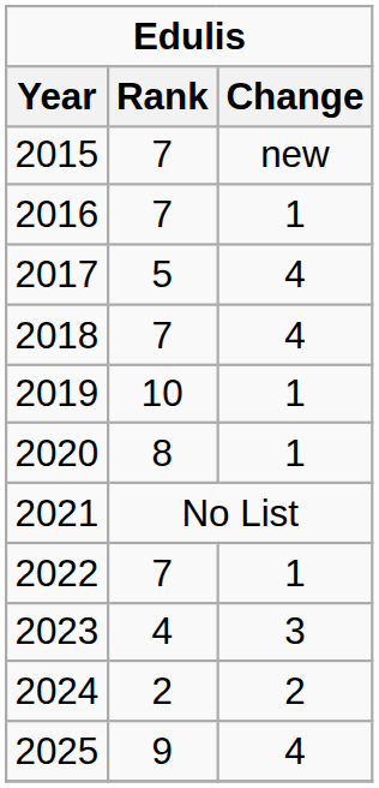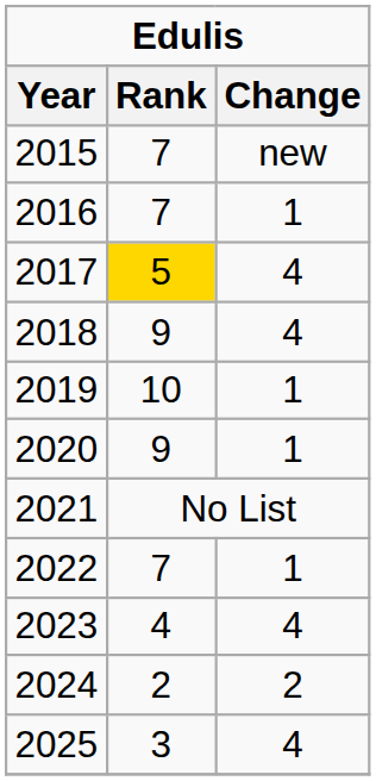 <table class="wikitable" style="font-size: 90%; text-align: center;">
 <tr>
 <td colspan="3"><strong>Edulis</strong></td>
 </tr>
 <tr>
 <th>Year</th>
 <th>Rank</th>
 <th>Change</th>
 </tr>
 <tr>
 <td>2015</td>
 <td>7</td>
 <td>new</td>
 </tr>
 <tr>
 <td>2016</td>
 <td>7</td>
 <td> 1</td>
 </tr>
 <tr>
 <td>2017</td>
-<td>5</td>
+<td style="background: gold;">5</td>
 <td> 4</td>
 </tr>
 <tr>
 <td>2018</td>
-<td>7</td>
+<td>9</td>
 <td> 4</td>
 </tr>
 <tr>
 <td>2019</td>
 <td>10</td>
 <td> 1</td>
 </tr>
 <tr>
 <td>2020</td>
-<td>8</td>
+<td>9</td>
 <td> 1</td>
 </tr>
 <tr>
 <td>2021</td>
 <td colspan="2">No List</td>
 </tr>
 <tr>
 <td>2022</td>
 <td>7</td>
 <td> 1</td>
 </tr>
 <tr>
 <td>2023</td>
 <td>4</td>
-<td> 3</td>
+<td> 4</td>
 </tr>
 <tr>
 <td>2024</td>
 <td>2</td>
 <td> 2</td>
 </tr>
 <tr>
 <td>2025</td>
-<td>9</td>
+<td>3</td>
 <td> 4</td>
 </tr>
 <tr>
 </tr>
 </table>
